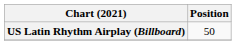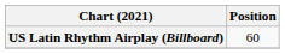 <table class="wikitable sortable plainrowheaders">
 <tr>
 <th scope="col">Chart (2021)</th>
 <th scope="col">Position</th>
 </tr>
 <tr>
 <th scope="row">US Latin Rhythm Airplay (<em>Billboard</em>)</th>
-<td style="text-align:center;">50</td>
+<td style="text-align:center;">60</td>
 </tr>
 <tr>
 </tr>
 </table>
